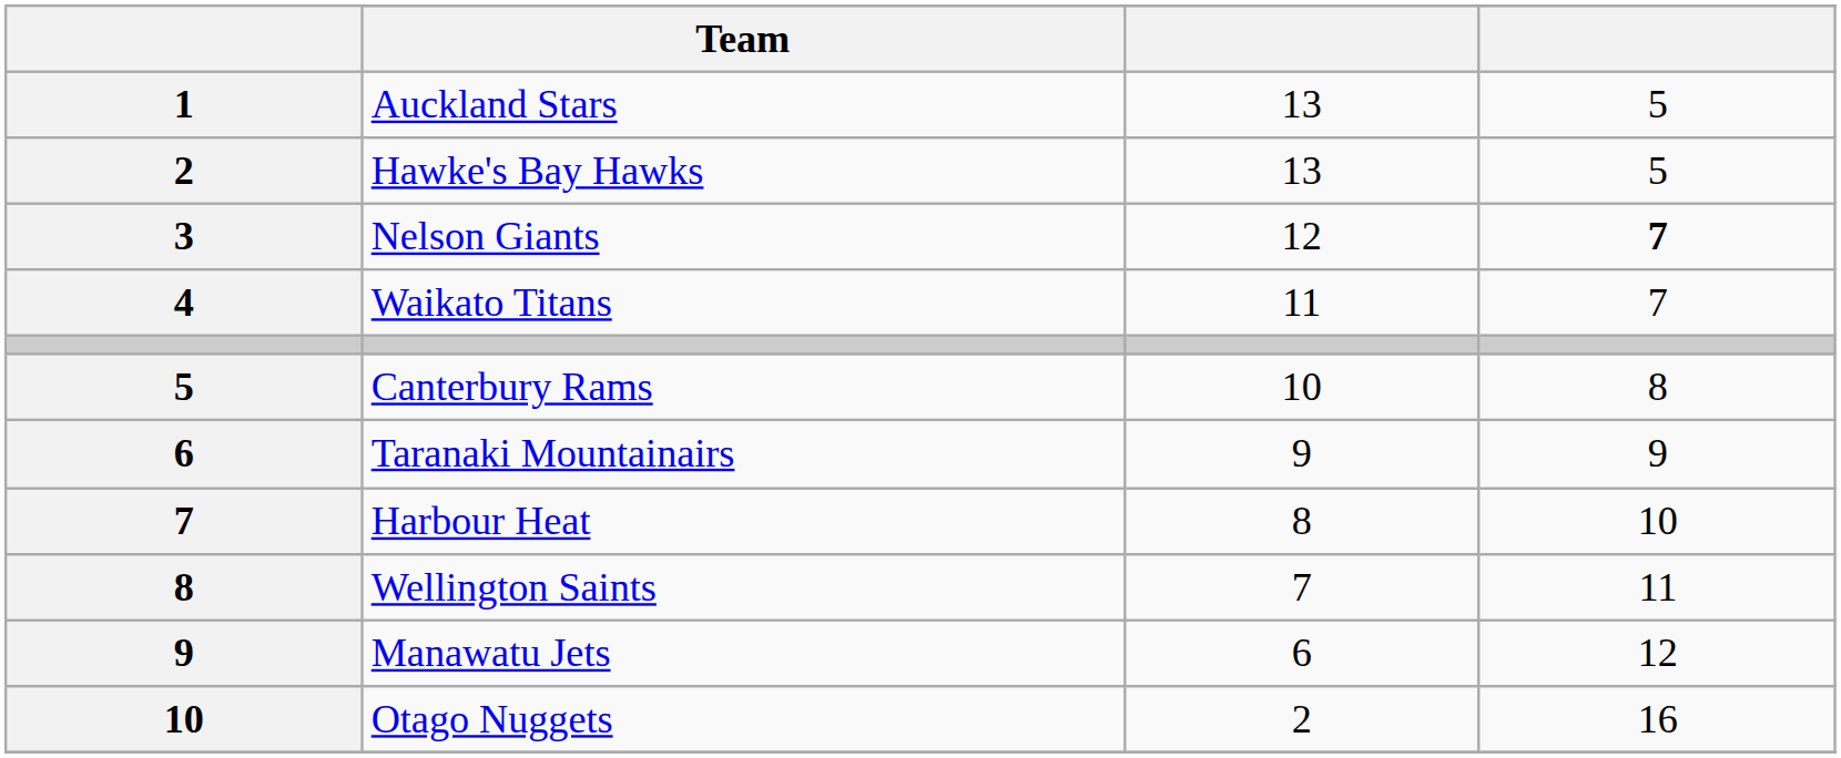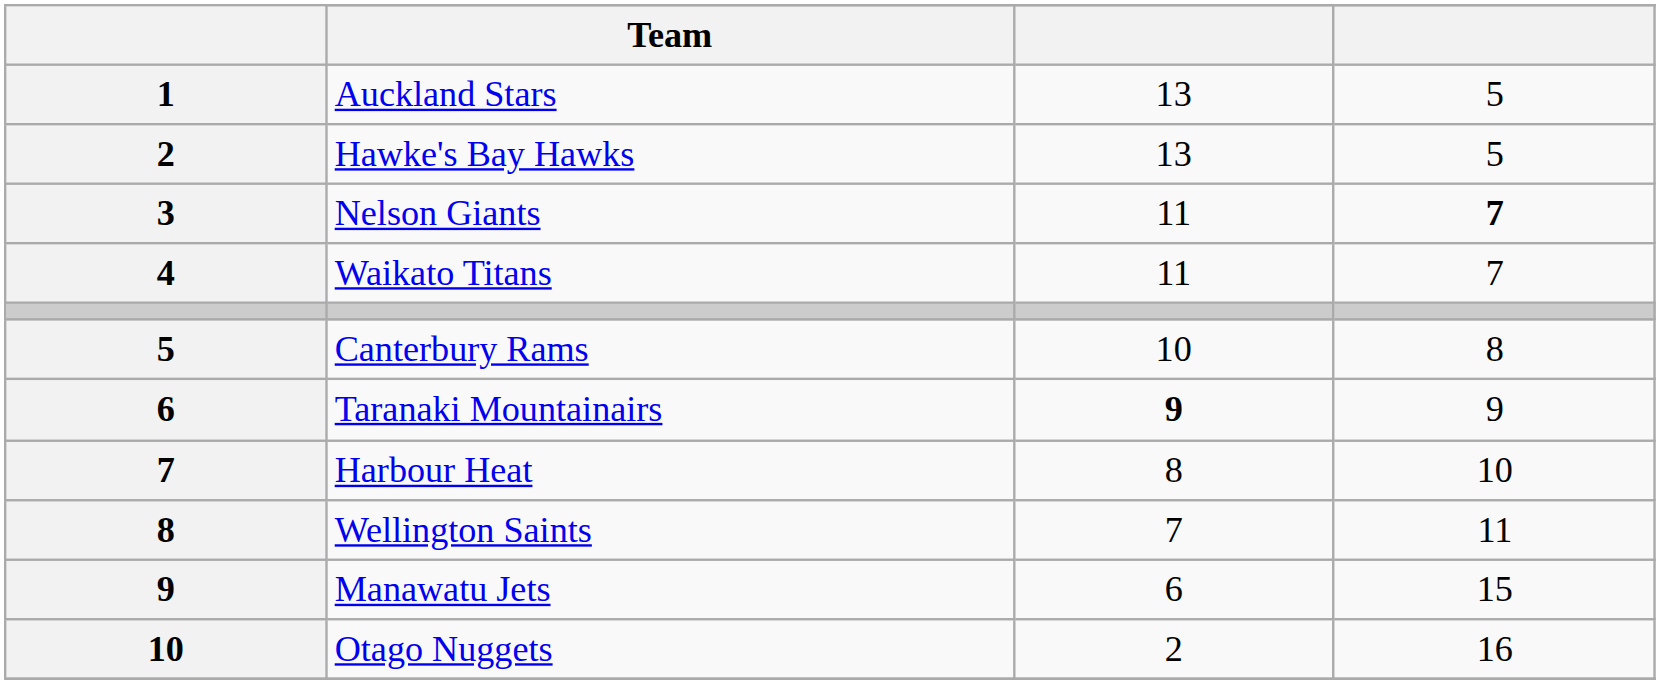 <table class="wikitable" width="35%" style="font-size:95%; text-align:center">
 <tr>
 <th width="5%" rowspan=2></th>
 </tr>
 <tr>
 <th width="10%">Team</th>
 <th width="5%"></th>
 <th width="5%"></th>
 </tr>
 <tr>
 <th>1</th>
 <td align=left><a href='#'>Auckland Stars</a></td>
 <td>13</td>
 <td>5</td>
 </tr>
 <tr>
 <th>2</th>
 <td align=left><a href='#'>Hawke's Bay Hawks</a></td>
 <td>13</td>
 <td>5</td>
 </tr>
 <tr>
 <th>3</th>
 <td align=left><a href='#'>Nelson Giants</a></td>
-<td>12</td>
+<td>11</td>
 <td><strong>7</strong></td>
 </tr>
 <tr>
 <th>4</th>
 <td align=left><a href='#'>Waikato Titans</a></td>
 <td>11</td>
 <td>7</td>
 </tr>
 <tr bgcolor="#cccccc">
 <td></td>
 <td></td>
 <td></td>
 <td></td>
 </tr>
 <tr>
 <th>5</th>
 <td align=left><a href='#'>Canterbury Rams</a></td>
 <td>10</td>
 <td>8</td>
 </tr>
 <tr>
 <th>6</th>
 <td align=left><a href='#'>Taranaki Mountainairs</a></td>
-<td>9</td>
+<td><strong>9</strong></td>
 <td>9</td>
 </tr>
 <tr>
 <th>7</th>
 <td align=left><a href='#'>Harbour Heat</a></td>
 <td>8</td>
 <td>10</td>
 </tr>
 <tr>
 <th>8</th>
 <td align=left><a href='#'>Wellington Saints</a></td>
 <td>7</td>
 <td>11</td>
 </tr>
 <tr>
 <th>9</th>
 <td align=left><a href='#'>Manawatu Jets</a></td>
 <td>6</td>
-<td>12</td>
+<td>15</td>
 </tr>
 <tr>
 <th>10</th>
 <td align=left><a href='#'>Otago Nuggets</a></td>
 <td>2</td>
 <td>16</td>
 </tr>
 <tr>
 </tr>
 </table>
